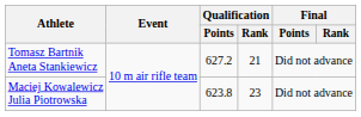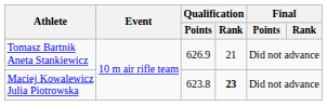 <table class="wikitable" style="font-size:90%">
 <tr>
 <th rowspan=2>Athlete</th>
 <th rowspan=2>Event</th>
 <th colspan=2>Qualification</th>
 <th colspan=2>Final</th>
 </tr>
 <tr style="font-size:95%">
 <th>Points</th>
 <th>Rank</th>
 <th>Points</th>
 <th>Rank</th>
 </tr>
 <tr align=center>
 <td align=left><a href='#'>Tomasz Bartnik</a><br><a href='#'>Aneta Stankiewicz</a></td>
 <td rowspan=2 align=left><a href='#'>10 m air rifle team</a></td>
-<td>627.2</td>
+<td>626.9</td>
 <td>21</td>
 <td colspan=2>Did not advance</td>
 </tr>
 <tr align=center>
 <td align=left><a href='#'>Maciej Kowalewicz</a><br><a href='#'>Julia Piotrowska</a></td>
 <td>623.8</td>
-<td>23</td>
+<td><strong>23</strong></td>
 <td colspan=2>Did not advance</td>
 </tr>
 </table>
